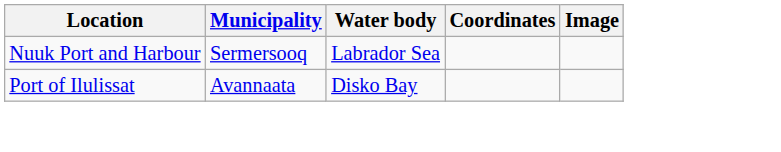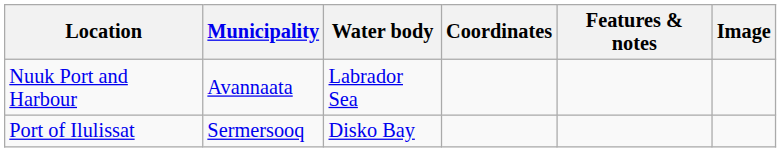 <table class="wikitable sortable">
 <tr>
 <th>Location</th>
 <th><a href='#'>Municipality</a></th>
 <th>Water body</th>
 <th>Coordinates</th>
+<th>Features & notes</th>
 <th class="unsortable">Image</th>
 </tr>
 <tr>
 <td><a href='#'>Nuuk Port and Harbour</a></td>
-<td><a href='#'>Sermersooq</a></td>
+<td><a href='#'>Avannaata</a></td>
 <td><a href='#'>Labrador Sea</a></td>
+<td></td>
 <td></td>
 <td></td>
 </tr>
 <tr>
 <td><a href='#'>Port of Ilulissat</a></td>
-<td><a href='#'>Avannaata</a></td>
+<td><a href='#'>Sermersooq</a></td>
 <td><a href='#'>Disko Bay</a></td>
+<td></td>
 <td></td>
 <td></td>
 </tr>
 </table>
